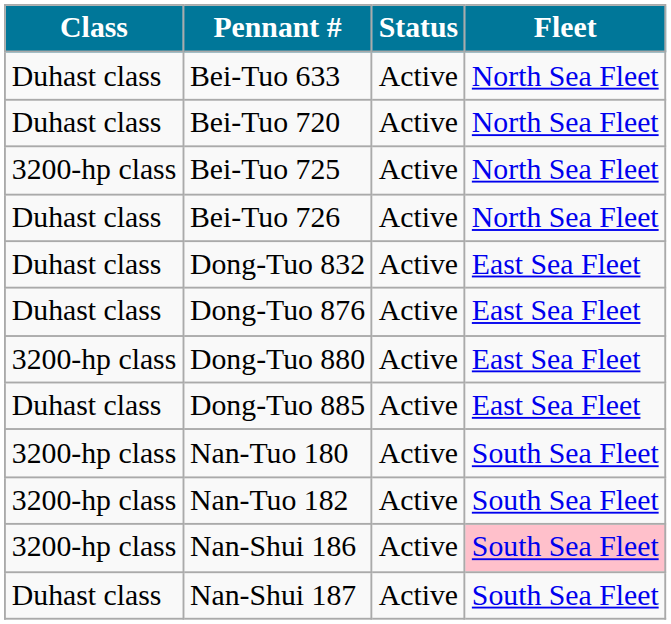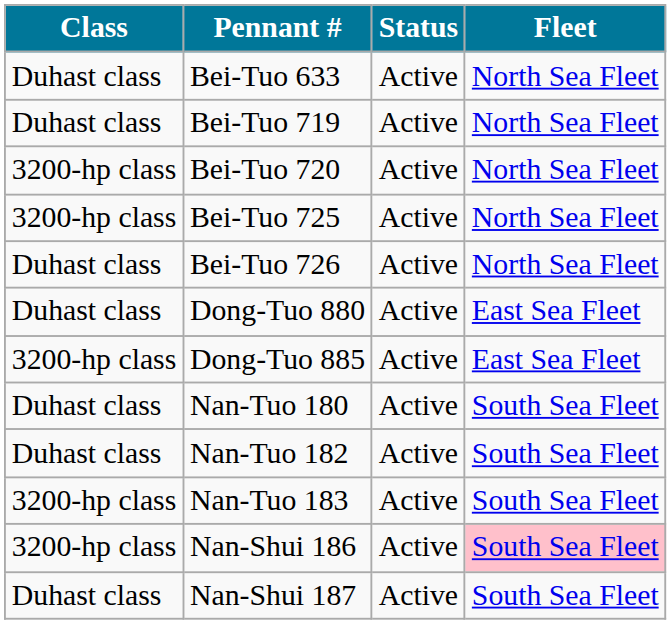 <table class="wikitable">
 <tr>
 <th style="background:#079;color:#fff;">Class</th>
 <th style="background:#079;color:#fff;">Pennant #</th>
 <th style="background:#079;color:#fff;">Status</th>
 <th style="background:#079;color:#fff;">Fleet</th>
 </tr>
 <tr>
 <td>Duhast class</td>
 <td>Bei-Tuo 633</td>
 <td>Active</td>
 <td><a href='#'>North Sea Fleet</a></td>
 </tr>
 <tr>
 <td>Duhast class</td>
+<td>Bei-Tuo 719</td>
+<td>Active</td>
+<td><a href='#'>North Sea Fleet</a></td>
+</tr>
+<tr>
+<td>3200-hp class</td>
 <td>Bei-Tuo 720</td>
 <td>Active</td>
 <td><a href='#'>North Sea Fleet</a></td>
 </tr>
 <tr>
 <td>3200-hp class</td>
 <td>Bei-Tuo 725</td>
 <td>Active</td>
 <td><a href='#'>North Sea Fleet</a></td>
 </tr>
 <tr>
 <td>Duhast class</td>
 <td>Bei-Tuo 726</td>
 <td>Active</td>
 <td><a href='#'>North Sea Fleet</a></td>
 </tr>
 <tr>
 <td>Duhast class</td>
-<td>Dong-Tuo 832</td>
+<td>Dong-Tuo 880</td>
+<td>Active</td>
+<td><a href='#'>East Sea Fleet</a></td>
+</tr>
+<tr>
+<td>3200-hp class</td>
+<td>Dong-Tuo 885</td>
 <td>Active</td>
 <td><a href='#'>East Sea Fleet</a></td>
 </tr>
 <tr>
 <td>Duhast class</td>
-<td>Dong-Tuo 876</td>
-<td>Active</td>
-<td><a href='#'>East Sea Fleet</a></td>
-</tr>
-<tr>
-<td>3200-hp class</td>
-<td>Dong-Tuo 880</td>
-<td>Active</td>
-<td><a href='#'>East Sea Fleet</a></td>
-</tr>
-<tr>
-<td>Duhast class</td>
-<td>Dong-Tuo 885</td>
-<td>Active</td>
-<td><a href='#'>East Sea Fleet</a></td>
-</tr>
-<tr>
-<td>3200-hp class</td>
 <td>Nan-Tuo 180</td>
 <td>Active</td>
 <td><a href='#'>South Sea Fleet</a></td>
 </tr>
 <tr>
+<td>Duhast class</td>
+<td>Nan-Tuo 182</td>
+<td>Active</td>
+<td><a href='#'>South Sea Fleet</a></td>
+</tr>
+<tr>
 <td>3200-hp class</td>
-<td>Nan-Tuo 182</td>
+<td>Nan-Tuo 183</td>
 <td>Active</td>
 <td><a href='#'>South Sea Fleet</a></td>
 </tr>
 <tr>
 <td>3200-hp class</td>
 <td>Nan-Shui 186</td>
 <td>Active</td>
 <td style="background: pink;"><a href='#'>South Sea Fleet</a></td>
 </tr>
 <tr>
 <td>Duhast class</td>
 <td>Nan-Shui 187</td>
 <td>Active</td>
 <td><a href='#'>South Sea Fleet</a></td>
 </tr>
 </table>
